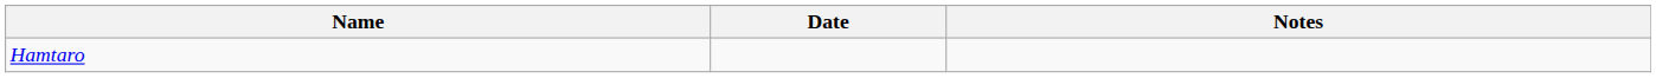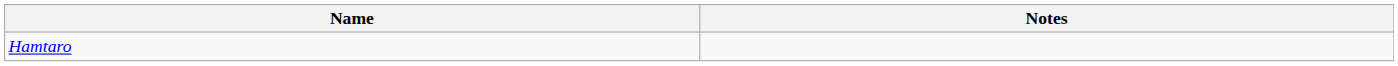 <table class="wikitable sortable" style="margin:left; text-align: left; width:100%;">
 <tr>
 <th width=30%>Name</th>
-<th width=10%>Date</th>
 <th width=30% class="unsortable">Notes</th>
 </tr>
 <tr>
 <td style="font-style:italic;"><a href='#'>Hamtaro</a></td>
-<td style="text-align:center;"></td>
 <td></td>
 </tr>
 </table>
